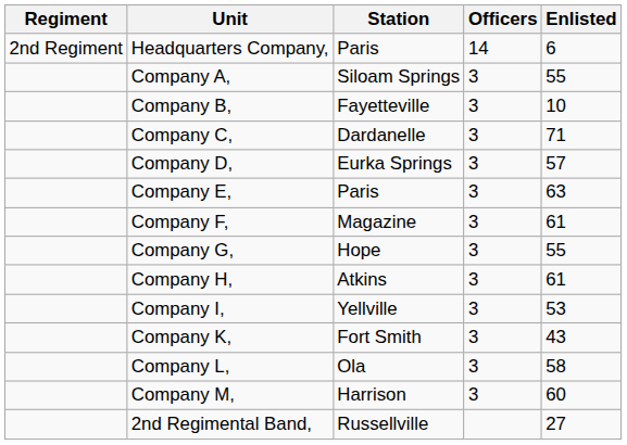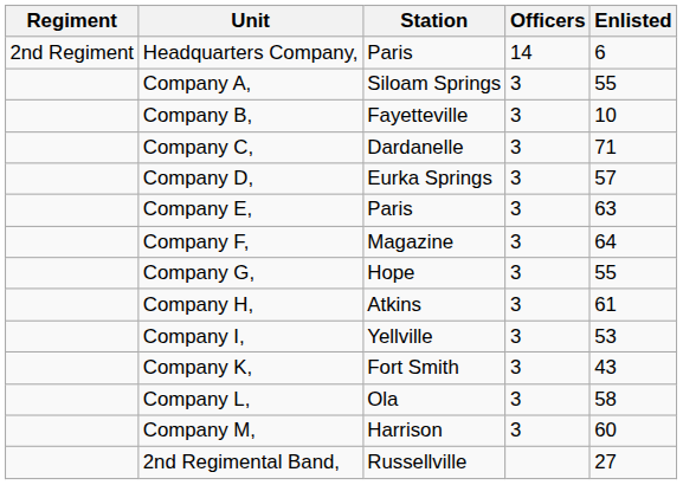 <table class="wikitable">
 <tr>
 <th>Regiment</th>
 <th>Unit</th>
 <th>Station</th>
 <th>Officers</th>
 <th>Enlisted</th>
 </tr>
 <tr>
 <td>2nd Regiment</td>
 <td>Headquarters Company,</td>
 <td>Paris</td>
 <td>14</td>
 <td>6</td>
 </tr>
 <tr>
 <td></td>
 <td>Company A,</td>
 <td>Siloam Springs</td>
 <td>3</td>
 <td>55</td>
 </tr>
 <tr>
 <td></td>
 <td>Company B,</td>
 <td>Fayetteville</td>
 <td>3</td>
 <td>10</td>
 </tr>
 <tr>
 <td></td>
 <td>Company C,</td>
 <td>Dardanelle</td>
 <td>3</td>
 <td>71</td>
 </tr>
 <tr>
 <td></td>
 <td>Company D,</td>
 <td>Eurka Springs</td>
 <td>3</td>
 <td>57</td>
 </tr>
 <tr>
 <td></td>
 <td>Company E,</td>
 <td>Paris</td>
 <td>3</td>
 <td>63</td>
 </tr>
 <tr>
 <td></td>
 <td>Company F,</td>
 <td>Magazine</td>
 <td>3</td>
-<td>61</td>
+<td>64</td>
 </tr>
 <tr>
 <td></td>
 <td>Company G,</td>
 <td>Hope</td>
 <td>3</td>
 <td>55</td>
 </tr>
 <tr>
 <td></td>
 <td>Company H,</td>
 <td>Atkins</td>
 <td>3</td>
 <td>61</td>
 </tr>
 <tr>
 <td></td>
 <td>Company I,</td>
 <td>Yellville</td>
 <td>3</td>
 <td>53</td>
 </tr>
 <tr>
 <td></td>
 <td>Company K,</td>
 <td>Fort Smith</td>
 <td>3</td>
 <td>43</td>
 </tr>
 <tr>
 <td></td>
 <td>Company L,</td>
 <td>Ola</td>
 <td>3</td>
 <td>58</td>
 </tr>
 <tr>
 <td></td>
 <td>Company M,</td>
 <td>Harrison</td>
 <td>3</td>
 <td>60</td>
 </tr>
 <tr>
 <td></td>
 <td>2nd Regimental Band,</td>
 <td>Russellville</td>
 <td></td>
 <td>27</td>
 </tr>
 </table>
